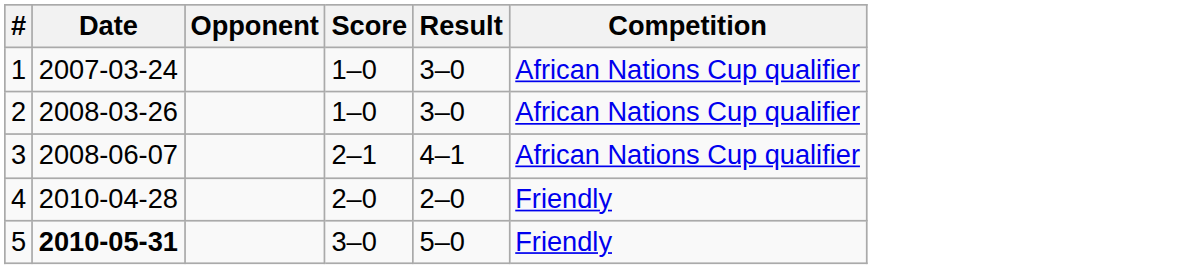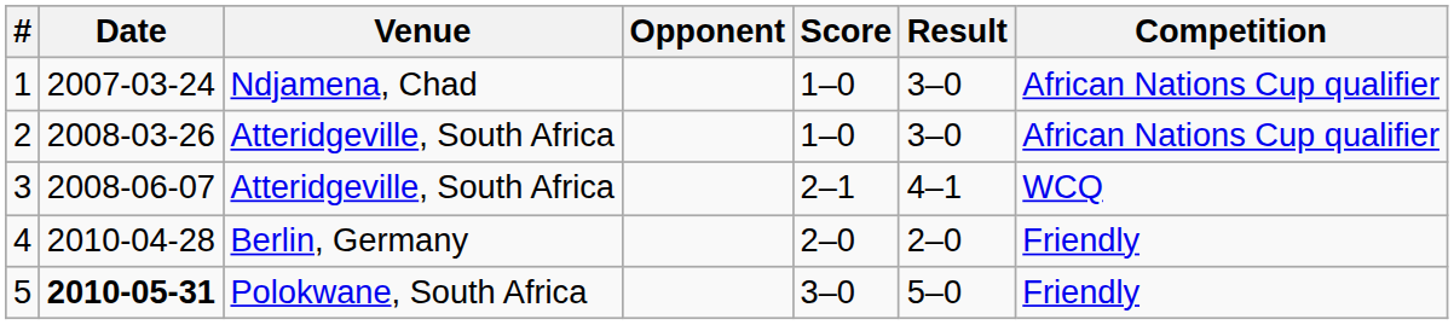 <table class="wikitable">
 <tr>
 <th>#</th>
 <th>Date</th>
+<th>Venue</th>
 <th>Opponent</th>
 <th>Score</th>
 <th>Result</th>
 <th>Competition</th>
 </tr>
 <tr>
 <td>1</td>
 <td>2007-03-24</td>
+<td><a href='#'>Ndjamena</a>, Chad</td>
 <td></td>
 <td>1–0</td>
 <td>3–0</td>
 <td><a href='#'>African Nations Cup qualifier</a></td>
 </tr>
 <tr>
 <td>2</td>
 <td>2008-03-26</td>
+<td><a href='#'>Atteridgeville</a>, South Africa</td>
 <td></td>
 <td>1–0</td>
 <td>3–0</td>
 <td><a href='#'>African Nations Cup qualifier</a></td>
 </tr>
 <tr>
 <td>3</td>
 <td>2008-06-07</td>
+<td><a href='#'>Atteridgeville</a>, South Africa</td>
 <td></td>
 <td>2–1</td>
 <td>4–1</td>
-<td><a href='#'>African Nations Cup qualifier</a></td>
+<td><a href='#'>WCQ</a></td>
 </tr>
 <tr>
 <td>4</td>
 <td>2010-04-28</td>
+<td><a href='#'>Berlin</a>, Germany</td>
 <td></td>
 <td>2–0</td>
 <td>2–0</td>
 <td><a href='#'>Friendly</a></td>
 </tr>
 <tr>
 <td>5</td>
 <td><strong>2010-05-31</strong></td>
+<td><a href='#'>Polokwane</a>, South Africa</td>
 <td></td>
 <td>3–0</td>
 <td>5–0</td>
 <td><a href='#'>Friendly</a></td>
 </tr>
 </table>
